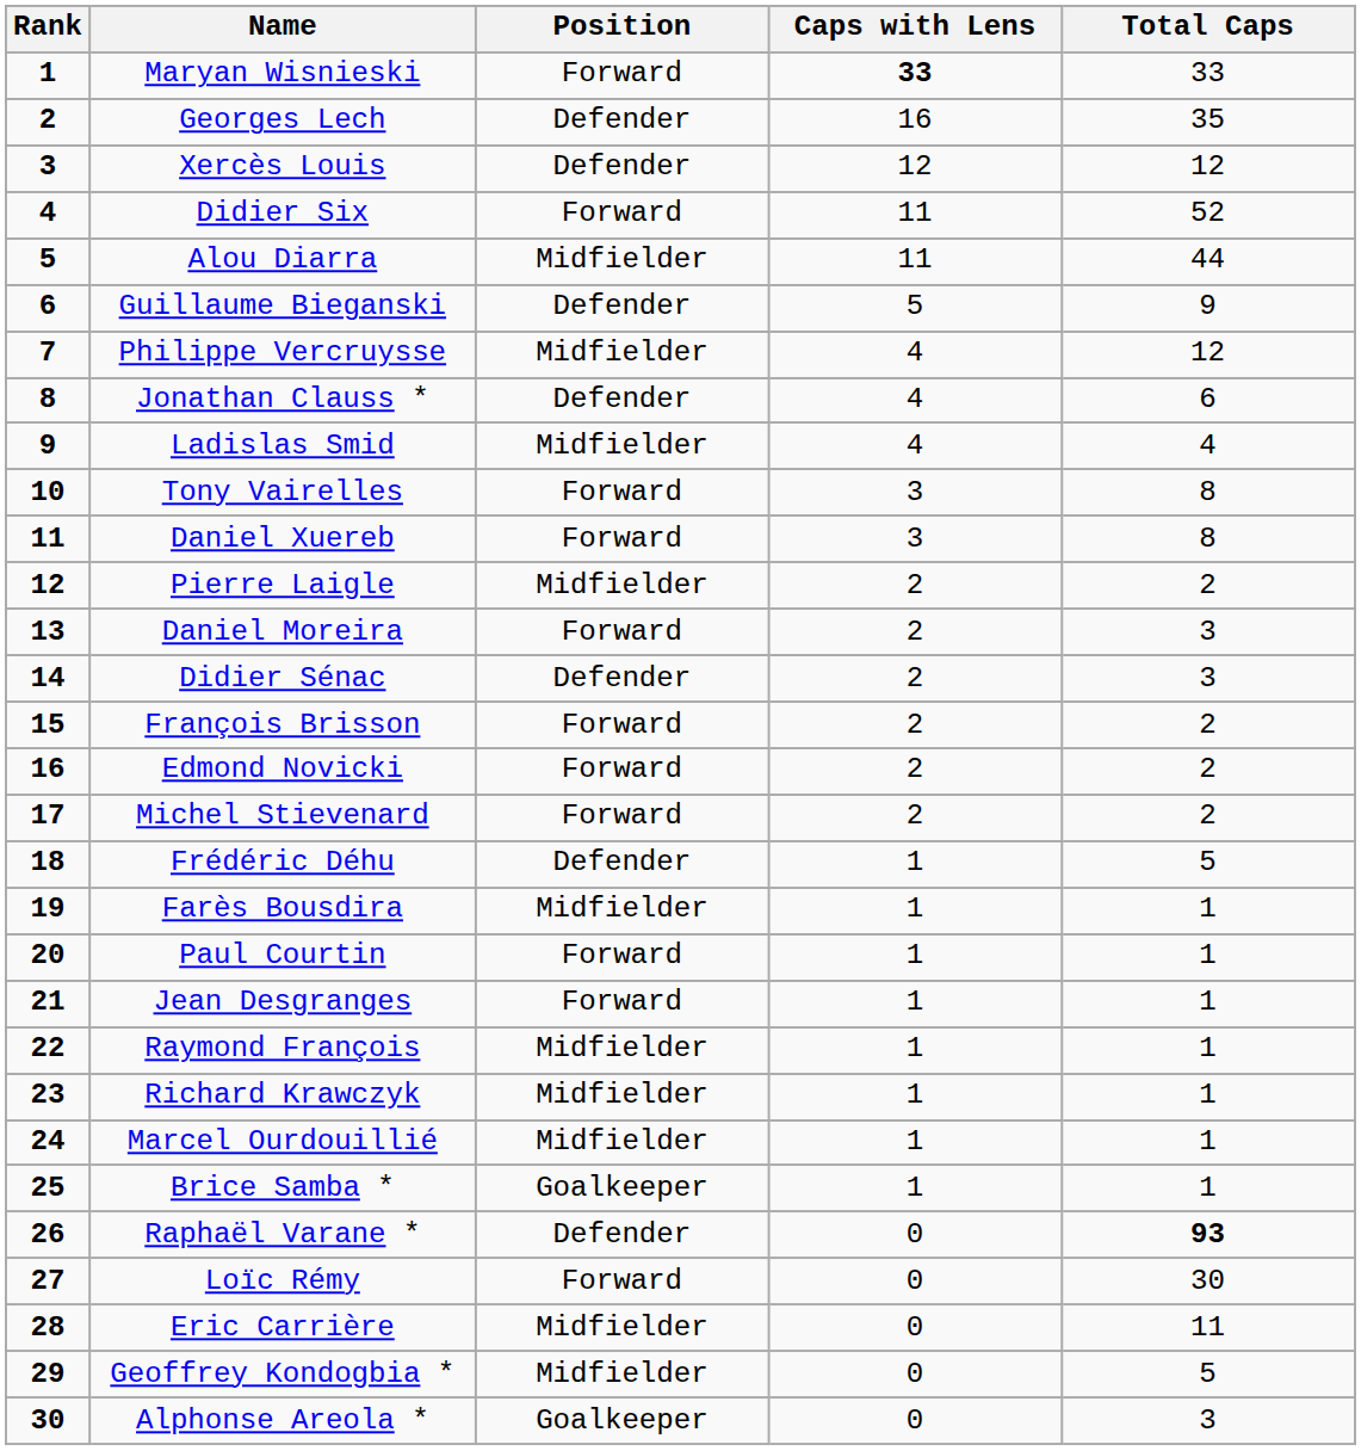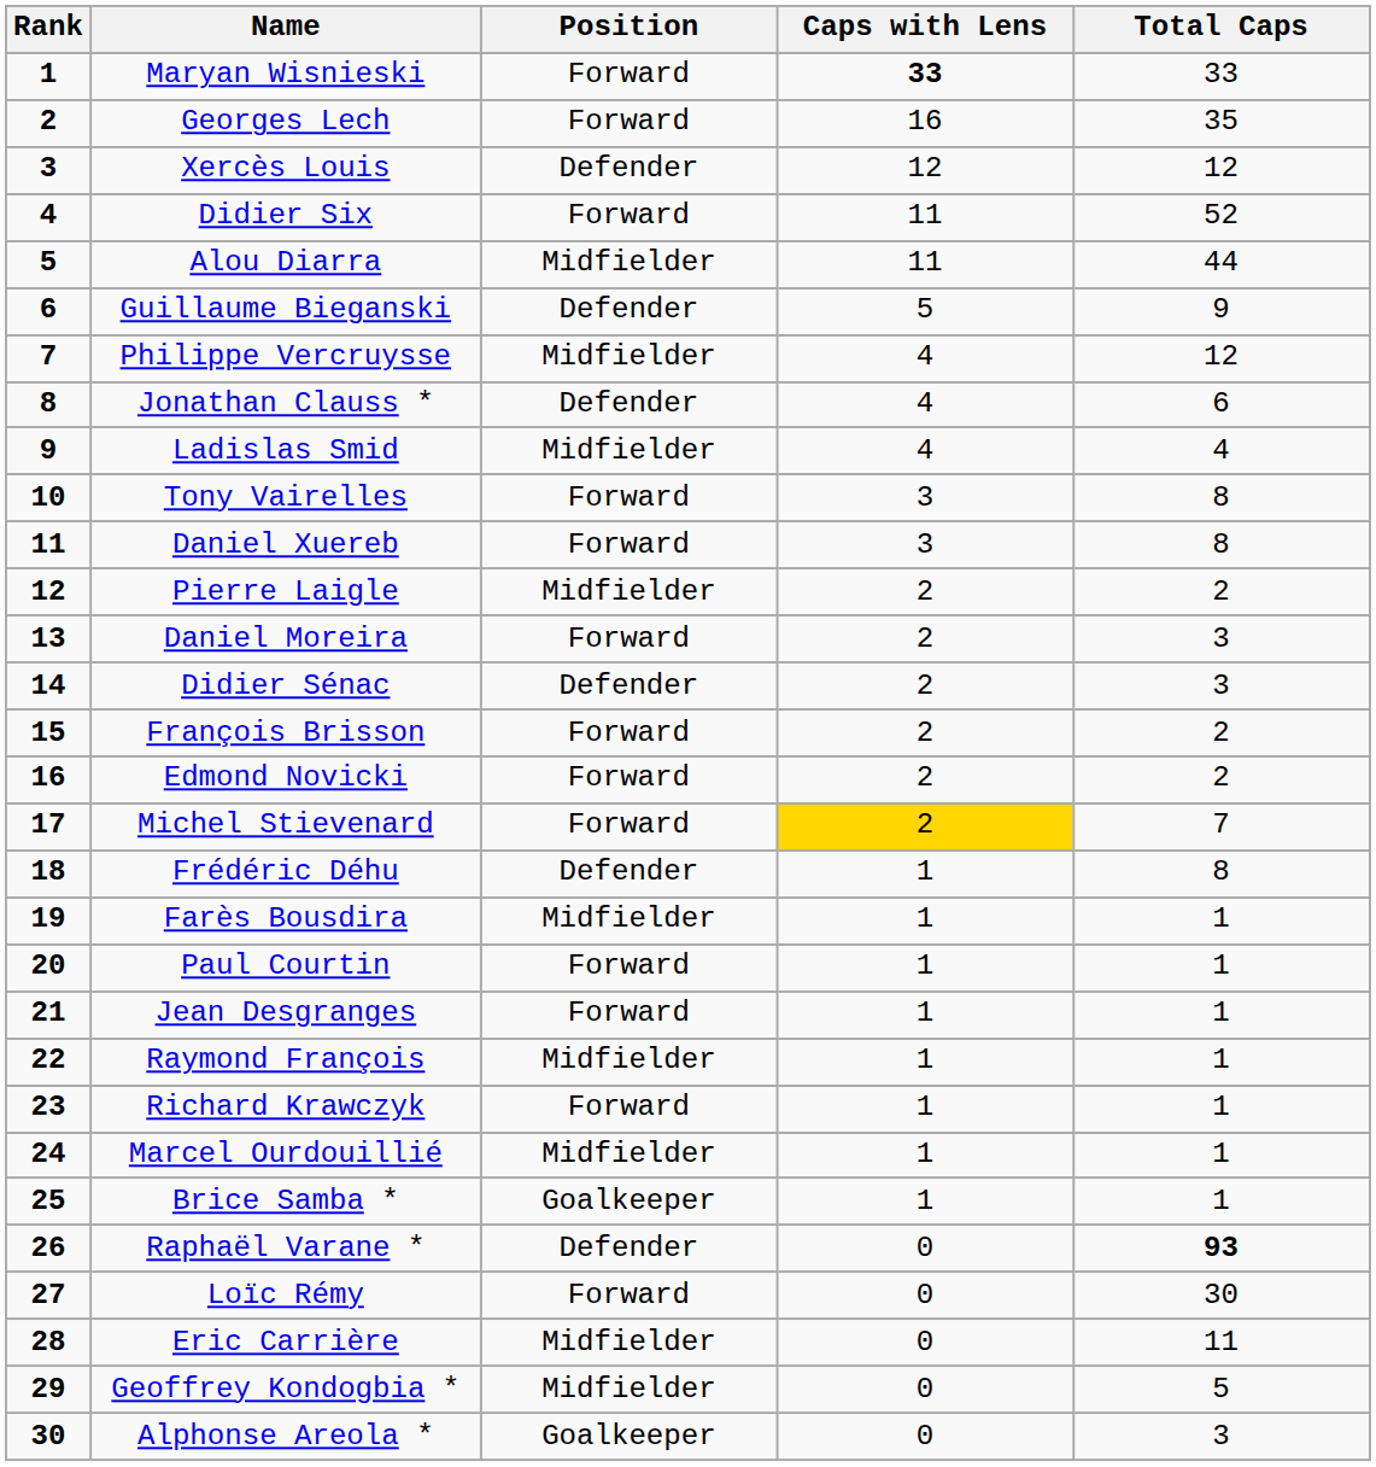 <table class="wikitable" style="font-size: 95%; text-align:center">
 <tr>
 <th width="30">Rank</th>
 <th width="160">Name</th>
 <th width="120">Position</th>
 <th width="120">Caps with Lens</th>
 <th width="120">Total Caps</th>
 </tr>
 <tr>
 <td><strong>1</strong></td>
 <td><a href='#'>Maryan Wisnieski</a></td>
 <td>Forward</td>
 <td><strong>33</strong></td>
 <td>33</td>
 </tr>
 <tr>
 <td><strong>2</strong></td>
 <td><a href='#'>Georges Lech</a></td>
-<td>Defender</td>
+<td>Forward</td>
 <td>16</td>
 <td>35</td>
 </tr>
 <tr>
 <td><strong>3</strong></td>
 <td><a href='#'>Xercès Louis</a></td>
 <td>Defender</td>
 <td>12</td>
 <td>12</td>
 </tr>
 <tr>
 <td><strong>4</strong></td>
 <td><a href='#'>Didier Six</a></td>
 <td>Forward</td>
 <td>11</td>
 <td>52</td>
 </tr>
 <tr>
 <td><strong>5</strong></td>
 <td><a href='#'>Alou Diarra</a></td>
 <td>Midfielder</td>
 <td>11</td>
 <td>44</td>
 </tr>
 <tr>
 <td><strong>6</strong></td>
 <td><a href='#'>Guillaume Bieganski</a></td>
 <td>Defender</td>
 <td>5</td>
 <td>9</td>
 </tr>
 <tr>
 <td><strong>7</strong></td>
 <td><a href='#'>Philippe Vercruysse</a></td>
 <td>Midfielder</td>
 <td>4</td>
 <td>12</td>
 </tr>
 <tr>
 <td><strong>8</strong></td>
 <td><a href='#'>Jonathan Clauss</a> *</td>
 <td>Defender</td>
 <td>4</td>
 <td>6</td>
 </tr>
 <tr>
 <td><strong>9</strong></td>
 <td><a href='#'>Ladislas Smid</a></td>
 <td>Midfielder</td>
 <td>4</td>
 <td>4</td>
 </tr>
 <tr>
 <td><strong>10</strong></td>
 <td><a href='#'>Tony Vairelles</a></td>
 <td>Forward</td>
 <td>3</td>
 <td>8</td>
 </tr>
 <tr>
 <td><strong>11</strong></td>
 <td><a href='#'>Daniel Xuereb</a></td>
 <td>Forward</td>
 <td>3</td>
 <td>8</td>
 </tr>
 <tr>
 <td><strong>12</strong></td>
 <td><a href='#'>Pierre Laigle</a></td>
 <td>Midfielder</td>
 <td>2</td>
 <td>2</td>
 </tr>
 <tr>
 <td><strong>13</strong></td>
 <td><a href='#'>Daniel Moreira</a></td>
 <td>Forward</td>
 <td>2</td>
 <td>3</td>
 </tr>
 <tr>
 <td><strong>14</strong></td>
 <td><a href='#'>Didier Sénac</a></td>
 <td>Defender</td>
 <td>2</td>
 <td>3</td>
 </tr>
 <tr>
 <td><strong>15</strong></td>
 <td><a href='#'>François Brisson</a></td>
 <td>Forward</td>
 <td>2</td>
 <td>2</td>
 </tr>
 <tr>
 <td><strong>16</strong></td>
 <td><a href='#'>Edmond Novicki</a></td>
 <td>Forward</td>
 <td>2</td>
 <td>2</td>
 </tr>
 <tr>
 <td><strong>17</strong></td>
 <td><a href='#'>Michel Stievenard</a></td>
 <td>Forward</td>
-<td>2</td>
-<td>2</td>
+<td style="background: gold;">2</td>
+<td>7</td>
 </tr>
 <tr>
 <td><strong>18</strong></td>
 <td><a href='#'>Frédéric Déhu</a></td>
 <td>Defender</td>
 <td>1</td>
-<td>5</td>
+<td>8</td>
 </tr>
 <tr>
 <td><strong>19</strong></td>
 <td><a href='#'>Farès Bousdira</a></td>
 <td>Midfielder</td>
 <td>1</td>
 <td>1</td>
 </tr>
 <tr>
 <td><strong>20</strong></td>
 <td><a href='#'>Paul Courtin</a></td>
 <td>Forward</td>
 <td>1</td>
 <td>1</td>
 </tr>
 <tr>
 <td><strong>21</strong></td>
 <td><a href='#'>Jean Desgranges</a></td>
 <td>Forward</td>
 <td>1</td>
 <td>1</td>
 </tr>
 <tr>
 <td><strong>22</strong></td>
 <td><a href='#'>Raymond François</a></td>
 <td>Midfielder</td>
 <td>1</td>
 <td>1</td>
 </tr>
 <tr>
 <td><strong>23</strong></td>
 <td><a href='#'>Richard Krawczyk</a></td>
-<td>Midfielder</td>
+<td>Forward</td>
 <td>1</td>
 <td>1</td>
 </tr>
 <tr>
 <td><strong>24</strong></td>
 <td><a href='#'>Marcel Ourdouillié</a></td>
 <td>Midfielder</td>
 <td>1</td>
 <td>1</td>
 </tr>
 <tr>
 <td><strong>25</strong></td>
 <td><a href='#'>Brice Samba</a> *</td>
 <td>Goalkeeper</td>
 <td>1</td>
 <td>1</td>
 </tr>
 <tr>
 <td><strong>26</strong></td>
 <td><a href='#'>Raphaël Varane</a> *</td>
 <td>Defender</td>
 <td>0</td>
 <td><strong>93</strong></td>
 </tr>
 <tr>
 <td><strong>27</strong></td>
 <td><a href='#'>Loïc Rémy</a></td>
 <td>Forward</td>
 <td>0</td>
 <td>30</td>
 </tr>
 <tr>
 <td><strong>28</strong></td>
 <td><a href='#'>Eric Carrière</a></td>
 <td>Midfielder</td>
 <td>0</td>
 <td>11</td>
 </tr>
 <tr>
 <td><strong>29</strong></td>
 <td><a href='#'>Geoffrey Kondogbia</a> *</td>
 <td>Midfielder</td>
 <td>0</td>
 <td>5</td>
 </tr>
 <tr>
 <td><strong>30</strong></td>
 <td><a href='#'>Alphonse Areola</a> *</td>
 <td>Goalkeeper</td>
 <td>0</td>
 <td>3</td>
 </tr>
 </table>
